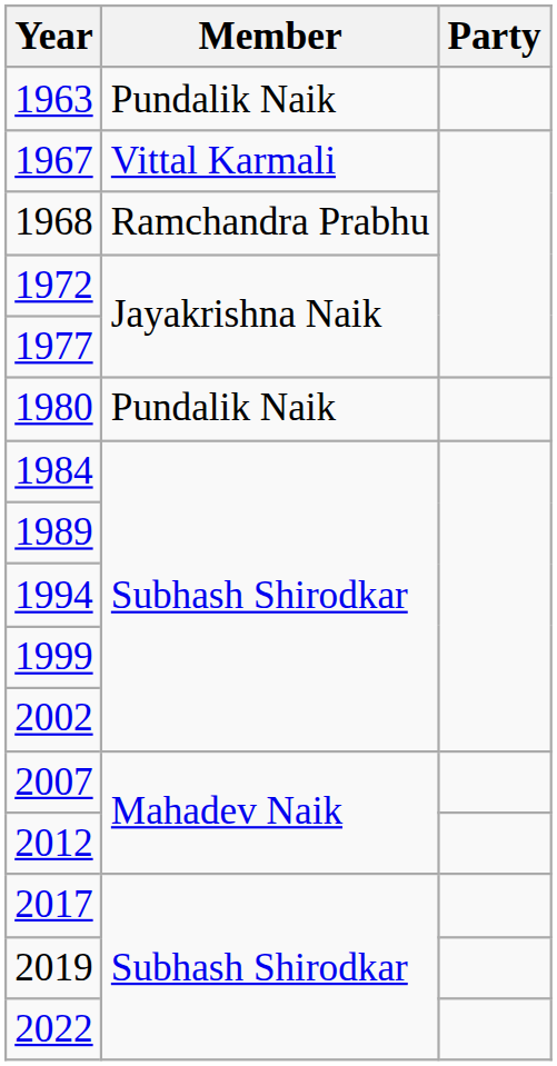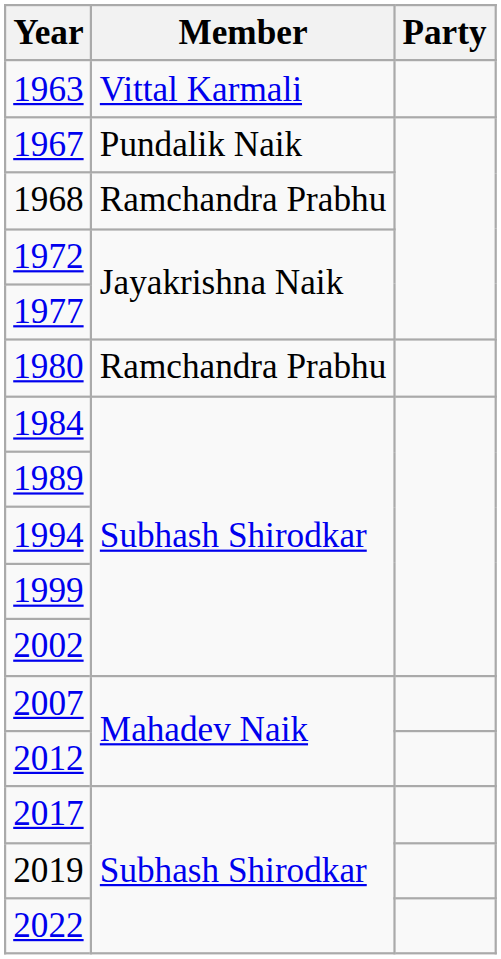 <table class="wikitable sortable">
 <tr>
 <th>Year</th>
 <th>Member</th>
 <th colspan="2">Party</th>
 </tr>
 <tr>
 <td><a href='#'>1963</a></td>
-<td>Pundalik Naik</td>
+<td><a href='#'>Vittal Karmali</a></td>
 <td></td>
 </tr>
 <tr>
 <td><a href='#'>1967</a></td>
-<td><a href='#'>Vittal Karmali</a></td>
+<td>Pundalik Naik</td>
 </tr>
 <tr>
 <td>1968</td>
 <td>Ramchandra Prabhu</td>
 </tr>
 <tr>
 <td><a href='#'>1972</a></td>
 <td rowspan=2>Jayakrishna Naik</td>
 </tr>
 <tr>
 <td><a href='#'>1977</a></td>
 </tr>
 <tr>
 <td><a href='#'>1980</a></td>
-<td>Pundalik Naik</td>
+<td>Ramchandra Prabhu</td>
 <td></td>
 </tr>
 <tr>
 <td><a href='#'>1984</a></td>
 <td rowspan=5><a href='#'>Subhash Shirodkar</a></td>
 </tr>
 <tr>
 <td><a href='#'>1989</a></td>
 </tr>
 <tr>
 <td><a href='#'>1994</a></td>
 </tr>
 <tr>
 <td><a href='#'>1999</a></td>
 </tr>
 <tr>
 <td><a href='#'>2002</a></td>
 </tr>
 <tr>
 <td><a href='#'>2007</a></td>
 <td rowspan=2><a href='#'>Mahadev Naik</a></td>
 <td></td>
 </tr>
 <tr>
 <td><a href='#'>2012</a></td>
 </tr>
 <tr>
 <td><a href='#'>2017</a></td>
 <td rowspan=3><a href='#'>Subhash Shirodkar</a></td>
 <td></td>
 </tr>
 <tr>
 <td>2019</td>
 <td></td>
 </tr>
 <tr>
 <td><a href='#'>2022</a></td>
 </tr>
 </table>
